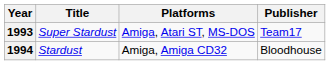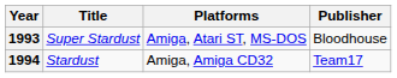 <table class="wikitable sortable plainrowheaders">
 <tr>
 <th scope="col">Year</th>
 <th scope="col">Title</th>
 <th scope="col">Platforms</th>
 <th scope="col">Publisher</th>
 </tr>
 <tr>
 <th scope="row">1993</th>
 <td><em><a href='#'>Super Stardust</a></em></td>
 <td><a href='#'>Amiga</a>, <a href='#'>Atari ST</a>, <a href='#'>MS-DOS</a></td>
-<td><a href='#'>Team17</a></td>
+<td>Bloodhouse</td>
 </tr>
 <tr>
 <th scope="row">1994</th>
 <td><em><a href='#'>Stardust</a></em></td>
 <td>Amiga, <a href='#'>Amiga CD32</a></td>
-<td>Bloodhouse</td>
+<td><a href='#'>Team17</a></td>
 </tr>
 </table>
